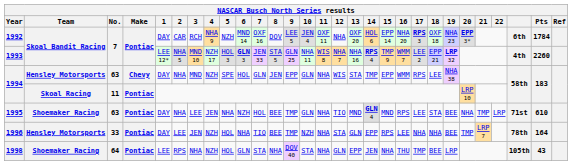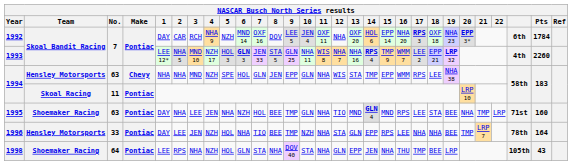 <table class="wikitable" style="text-align:center; font-size:75%">
 <tr>
 <th colspan=45><a href='#'>NASCAR Busch North Series</a> results</th>
 </tr>
 <tr>
 <th>Year</th>
 <th>Team</th>
 <th>No.</th>
 <th>Make</th>
 <th>1</th>
 <th>2</th>
 <th>3</th>
 <th>4</th>
 <th>5</th>
 <th>6</th>
 <th>7</th>
 <th>8</th>
 <th>9</th>
 <th>10</th>
 <th>11</th>
 <th>12</th>
 <th>13</th>
 <th>14</th>
 <th>15</th>
 <th>16</th>
 <th>17</th>
 <th>18</th>
 <th>19</th>
 <th>20</th>
 <th>21</th>
 <th>22</th>
 <th></th>
 <th>Pts</th>
 <th>Ref</th>
 </tr>
 <tr>
 <th><a href='#'>1992</a></th>
 <th rowspan=2><a href='#'>Skoal Bandit Racing</a></th>
 <th rowspan=2>7</th>
 <th rowspan=2><a href='#'>Pontiac</a></th>
 <td><a href='#'>DAY</a></td>
 <td><a href='#'>CAR</a></td>
 <td><a href='#'>RCH</a></td>
 <td style="background:#FFDF9F;"><a href='#'>NHA</a><br><small>9</small></td>
 <td><a href='#'>NZH</a></td>
 <td style="background:#DFFFDF;"><a href='#'>MND</a><br><small>14</small></td>
 <td style="background:#DFFFDF;"><a href='#'>OXF</a><br><small>16</small></td>
 <td><a href='#'>DOV</a></td>
 <td style="background:#DFDFDF;"><a href='#'>LEE</a><br><small>5</small></td>
 <td style="background:#DFDFDF;"><a href='#'>JEN</a><br><small>4</small></td>
 <td style="background:#DFFFDF;"><a href='#'>OXF</a><br><small>11</small></td>
 <td><a href='#'>NHA</a></td>
 <td style="background:#DFFFDF;"><a href='#'>OXF</a><br><small>20</small></td>
 <td style="background:#FFDF9F;"><a href='#'>HOL</a><br><small>6</small></td>
 <td style="background:#DFFFDF;"><a href='#'>EPP</a><br><small>14</small></td>
 <td style="background:#DFFFDF;"><a href='#'>NHA</a><br><small>20</small></td>
 <td style="background:#DFDFDF;"><strong><a href='#'>RPS</a></strong><br><small>3</small></td>
 <td style="background:#DFFFDF;"><a href='#'>OXF</a><br><small>18</small></td>
 <td style="background:#CFCFFF;"><a href='#'>NHA</a><br><small>23</small></td>
 <td style="background:#DFDFDF;"><strong><a href='#'>EPP</a></strong><br><small>3*</small></td>
 <td colspan=2></td>
 <th>6th</th>
 <th>1784</th>
 <th></th>
 </tr>
 <tr>
 <th><a href='#'>1993</a></th>
 <td style="background:#DFFFDF;"><a href='#'>LEE</a><br><small>12*</small></td>
 <td style="background:#DFDFDF;"><a href='#'>NHA</a><br><small>5</small></td>
 <td style="background:#FFDF9F;"><a href='#'>MND</a><br><small>10</small></td>
 <td style="background:#DFFFDF;"><a href='#'>NZH</a><br><small>17</small></td>
 <td style="background:#DFDFDF;"><a href='#'>HOL</a><br><small>3</small></td>
 <td style="background:#DFDFDF;"><strong><a href='#'>GLN</a></strong><br><small>3</small></td>
 <td style="background:#EFCFFF;"><a href='#'>JEN</a><br><small>33</small></td>
 <td style="background:#DFDFDF;"><a href='#'>STA</a><br><small>5</small></td>
 <td style="background:#EFCFFF;"><a href='#'>GLN</a><br><small>25</small></td>
 <td style="background:#DFFFDF;"><a href='#'>NHA</a><br><small>11</small></td>
 <td style="background:#FFDF9F;"><a href='#'>WIS</a><br><small>8</small></td>
 <td style="background:#FFDF9F;"><a href='#'>NHA</a><br><small>7</small></td>
 <td style="background:#DFFFDF;"><a href='#'>NHA</a><br><small>16</small></td>
 <td style="background:#DFDFDF;"><strong><a href='#'>RPS</a></strong><br><small>4</small></td>
 <td style="background:#FFDF9F;"><a href='#'>TMP</a><br><small>9</small></td>
 <td style="background:#FFDF9F;"><a href='#'>WMM</a><br><small>7</small></td>
 <td style="background:#DFDFDF;"><a href='#'>LEE</a><br><small>2</small></td>
 <td style="background:#CFCFFF;"><a href='#'>EPP</a><br><small>21</small></td>
 <td style="background:#EFCFFF;"><strong><a href='#'>LRP</a></strong><br><small>32</small></td>
 <td colspan=3></td>
 <th>4th</th>
 <th>2260</th>
 <th></th>
 </tr>
 <tr>
 <th rowspan=2><a href='#'>1994</a></th>
 <th><a href='#'>Hensley Motorsports</a></th>
 <th>63</th>
 <th><a href='#'>Chevy</a></th>
-<td><a href='#'>DAY</a></td>
+<td><a href='#'>NHA</a></td>
 <td><a href='#'>NHA</a></td>
 <td><a href='#'>MND</a></td>
 <td><a href='#'>NZH</a></td>
 <td><a href='#'>SPE</a></td>
 <td><a href='#'>HOL</a></td>
 <td><a href='#'>GLN</a></td>
 <td><a href='#'>JEN</a></td>
 <td><a href='#'>EPP</a></td>
 <td><a href='#'>GLN</a></td>
 <td><a href='#'>NHA</a></td>
 <td><a href='#'>WIS</a></td>
 <td><a href='#'>STA</a></td>
 <td><a href='#'>TMP</a></td>
 <td><a href='#'>EPP</a></td>
 <td><a href='#'>WMM</a></td>
 <td><a href='#'>RPS</a></td>
 <td><a href='#'>LEE</a></td>
 <td style="background:#EFCFFF;"><a href='#'>NHA</a><br><small>38</small></td>
 <td colspan=3></td>
 <th rowspan=2>58th</th>
 <th rowspan=2>183</th>
 <th rowspan=2></th>
 </tr>
 <tr>
 <th><a href='#'>Skoal Racing</a></th>
 <th>11</th>
 <th><a href='#'>Pontiac</a></th>
 <td colspan=19></td>
 <td style="background:#FFDF9F;"><a href='#'>LRP</a><br><small>10</small></td>
 <td colspan=2></td>
 </tr>
 <tr>
 <th><a href='#'>1995</a></th>
 <th><a href='#'>Shoemaker Racing</a></th>
 <th>63</th>
 <th><a href='#'>Pontiac</a></th>
 <td><a href='#'>DAY</a></td>
 <td><a href='#'>NHA</a></td>
 <td><a href='#'>LEE</a></td>
 <td><a href='#'>JEN</a></td>
 <td><a href='#'>NHA</a></td>
 <td><a href='#'>NZH</a></td>
 <td><a href='#'>HOL</a></td>
 <td><a href='#'>BEE</a></td>
 <td><a href='#'>TMP</a></td>
 <td><a href='#'>GLN</a></td>
 <td><a href='#'>NHA</a></td>
 <td><a href='#'>TIO</a></td>
 <td><a href='#'>MND</a></td>
 <td style="background:#DFDFDF;"><strong><a href='#'>GLN</a></strong><br><small>4</small></td>
 <td><a href='#'>MND</a></td>
 <td><a href='#'>RPS</a></td>
 <td><a href='#'>LEE</a></td>
 <td><a href='#'>STA</a></td>
 <td><a href='#'>BEE</a></td>
 <td><a href='#'>NHA</a></td>
 <td><a href='#'>TMP</a></td>
 <td><a href='#'>LRP</a></td>
 <th>71st</th>
-<th>610</th>
+<th>160</th>
 <th></th>
 </tr>
 <tr>
 <th><a href='#'>1996</a></th>
 <th><a href='#'>Hensley Motorsports</a></th>
 <th>33</th>
 <th><a href='#'>Pontiac</a></th>
 <td><a href='#'>DAY</a></td>
 <td><a href='#'>LEE</a></td>
 <td><a href='#'>JEN</a></td>
 <td><a href='#'>NZH</a></td>
 <td><a href='#'>HOL</a></td>
 <td><a href='#'>NHA</a></td>
 <td><a href='#'>TIO</a></td>
 <td><a href='#'>BEE</a></td>
 <td><a href='#'>TMP</a></td>
 <td><a href='#'>NZH</a></td>
 <td><a href='#'>NHA</a></td>
 <td><a href='#'>STA</a></td>
 <td><a href='#'>GLN</a></td>
 <td><a href='#'>EPP</a></td>
 <td><a href='#'>RPS</a></td>
 <td><a href='#'>LEE</a></td>
 <td><a href='#'>NHA</a></td>
 <td><a href='#'>NHA</a></td>
 <td><a href='#'>BEE</a></td>
 <td><a href='#'>TMP</a></td>
 <td style="background:#FFDF9F;"><a href='#'>LRP</a><br><small>7</small></td>
 <td></td>
 <th>78th</th>
 <th>164</th>
 <th></th>
 </tr>
 <tr>
 <th><a href='#'>1998</a></th>
 <th><a href='#'>Shoemaker Racing</a></th>
 <th>64</th>
 <th><a href='#'>Pontiac</a></th>
 <td><a href='#'>LEE</a></td>
 <td><a href='#'>RPS</a></td>
 <td><a href='#'>NHA</a></td>
 <td><a href='#'>NZH</a></td>
 <td><a href='#'>HOL</a></td>
 <td><a href='#'>GLN</a></td>
 <td><a href='#'>STA</a></td>
 <td><a href='#'>NHA</a></td>
 <td style="background:#EFCFFF;"><a href='#'>DOV</a><br><small>40</small></td>
 <td><a href='#'>STA</a></td>
 <td><a href='#'>NHA</a></td>
 <td><a href='#'>GLN</a></td>
 <td><a href='#'>EPP</a></td>
 <td><a href='#'>JEN</a></td>
 <td><a href='#'>NHA</a></td>
 <td><a href='#'>THU</a></td>
 <td><a href='#'>TMP</a></td>
 <td><a href='#'>BEE</a></td>
 <td><a href='#'>LRP</a></td>
 <td colspan=3></td>
 <th>105th</th>
 <th>43</th>
 <th></th>
 </tr>
 </table>
